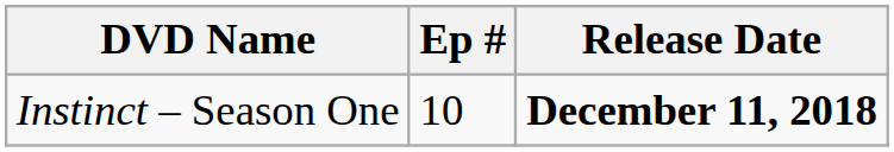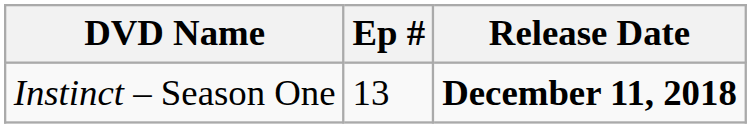 <table class="wikitable">
 <tr>
 <th>DVD Name</th>
 <th>Ep #</th>
 <th>Release Date</th>
 </tr>
 <tr>
 <td><em>Instinct</em> – Season One</td>
-<td>10</td>
+<td>13</td>
 <td><strong>December 11, 2018</strong></td>
 </tr>
 </table>
